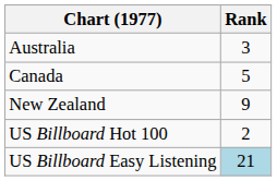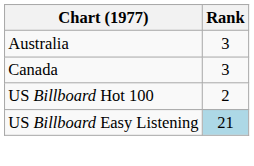 <table class="wikitable plainrowheaders sortable">
 <tr>
 <th>Chart (1977)</th>
 <th>Rank</th>
 </tr>
 <tr>
 <td>Australia</td>
 <td style="text-align:center;">3</td>
 </tr>
 <tr>
 <td>Canada</td>
-<td style="text-align:center;">5</td>
-</tr>
-<tr>
-<td>New Zealand</td>
-<td style="text-align:center;">9</td>
+<td style="text-align:center;">3</td>
 </tr>
 <tr>
 <td>US <em>Billboard</em> Hot 100</td>
 <td style="text-align:center;">2</td>
 </tr>
 <tr>
 <td>US <em>Billboard</em> Easy Listening</td>
 <td style="background: lightblue; text-align:center;">21</td>
 </tr>
 </table>
